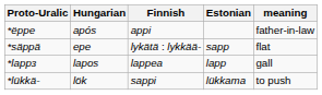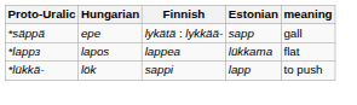 <table class="wikitable">
 <tr>
 <th>Proto-Uralic</th>
 <th>Hungarian</th>
 <th>Finnish</th>
 <th>Estonian</th>
 <th>meaning</th>
 </tr>
 <tr>
-<td><em>*ëppe</em></td>
-<td><em>após</em></td>
-<td><em>appi</em></td>
-<td></td>
-<td>father-in-law</td>
-</tr>
-<tr>
 <td><em>*säppä</em></td>
 <td><em>epe</em></td>
 <td><em>lykätä</em> : <em>lykkää-</em></td>
 <td><em>sapp</em></td>
-<td>flat</td>
+<td>gall</td>
 </tr>
 <tr>
 <td><em>*lappɜ</em></td>
 <td><em>lapos</em></td>
 <td><em>lappea</em></td>
-<td><em>lapp</em></td>
-<td>gall</td>
+<td><em>lükkama</em></td>
+<td>flat</td>
 </tr>
 <tr>
 <td><em>*lükkä-</em></td>
 <td><em>lök</em></td>
 <td><em>sappi</em></td>
-<td><em>lükkama</em></td>
+<td><em>lapp</em></td>
 <td>to push</td>
 </tr>
 </table>
